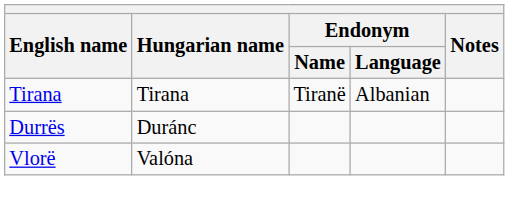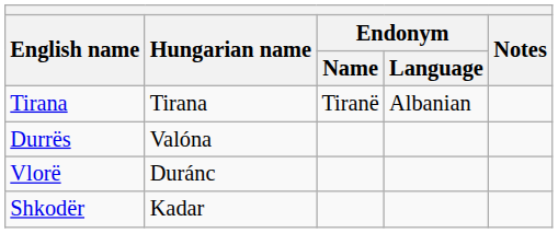 <table class="wikitable sortable">
 <tr>
 <th colspan="5"></th>
 </tr>
 <tr>
 <th rowspan="2">English name</th>
 <th rowspan="2">Hungarian name</th>
 <th colspan="2">Endonym</th>
 <th rowspan="2">Notes</th>
 </tr>
 <tr>
 <th>Name</th>
 <th>Language</th>
 </tr>
 <tr>
 <td><a href='#'>Tirana</a></td>
 <td>Tirana</td>
 <td>Tiranë</td>
 <td>Albanian</td>
 <td></td>
 </tr>
 <tr>
 <td><a href='#'>Durrës</a></td>
+<td>Valóna</td>
+<td></td>
+<td></td>
+<td></td>
+</tr>
+<tr>
+<td><a href='#'>Vlorë</a></td>
 <td>Duránc</td>
 <td></td>
 <td></td>
 <td></td>
 </tr>
 <tr>
-<td><a href='#'>Vlorë</a></td>
-<td>Valóna</td>
+<td><a href='#'>Shkodër</a></td>
+<td>Kadar</td>
 <td></td>
 <td></td>
 <td></td>
 </tr>
 </table>
